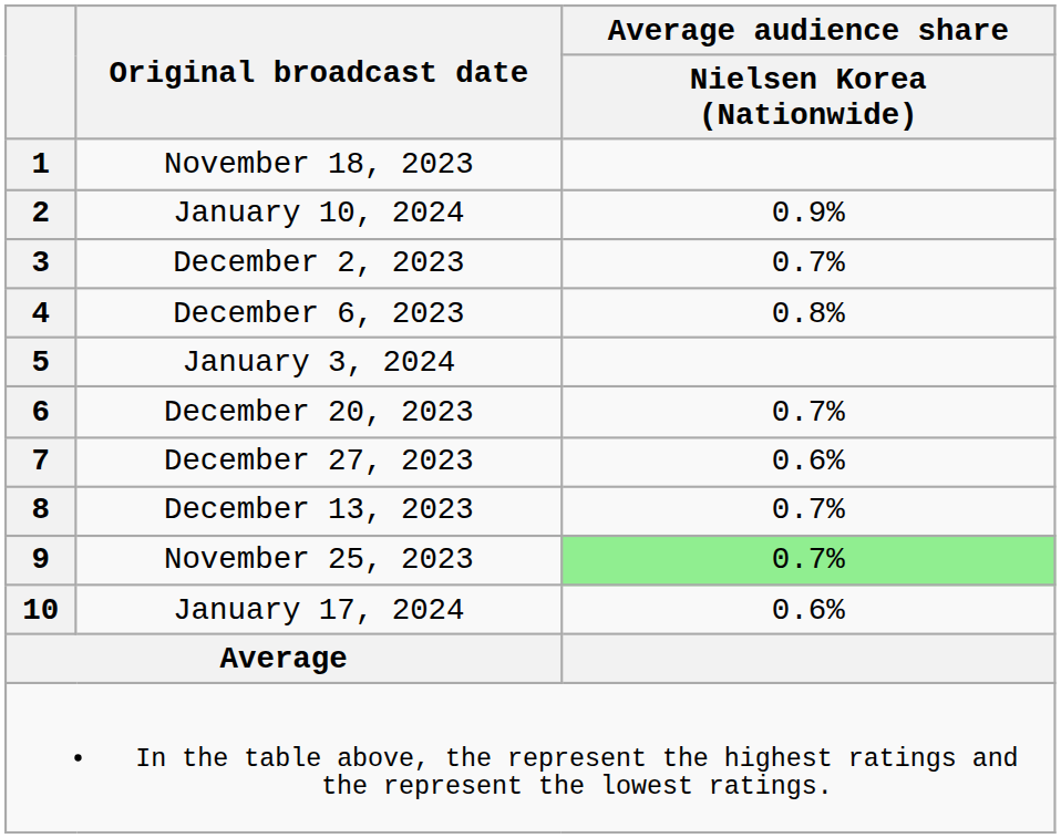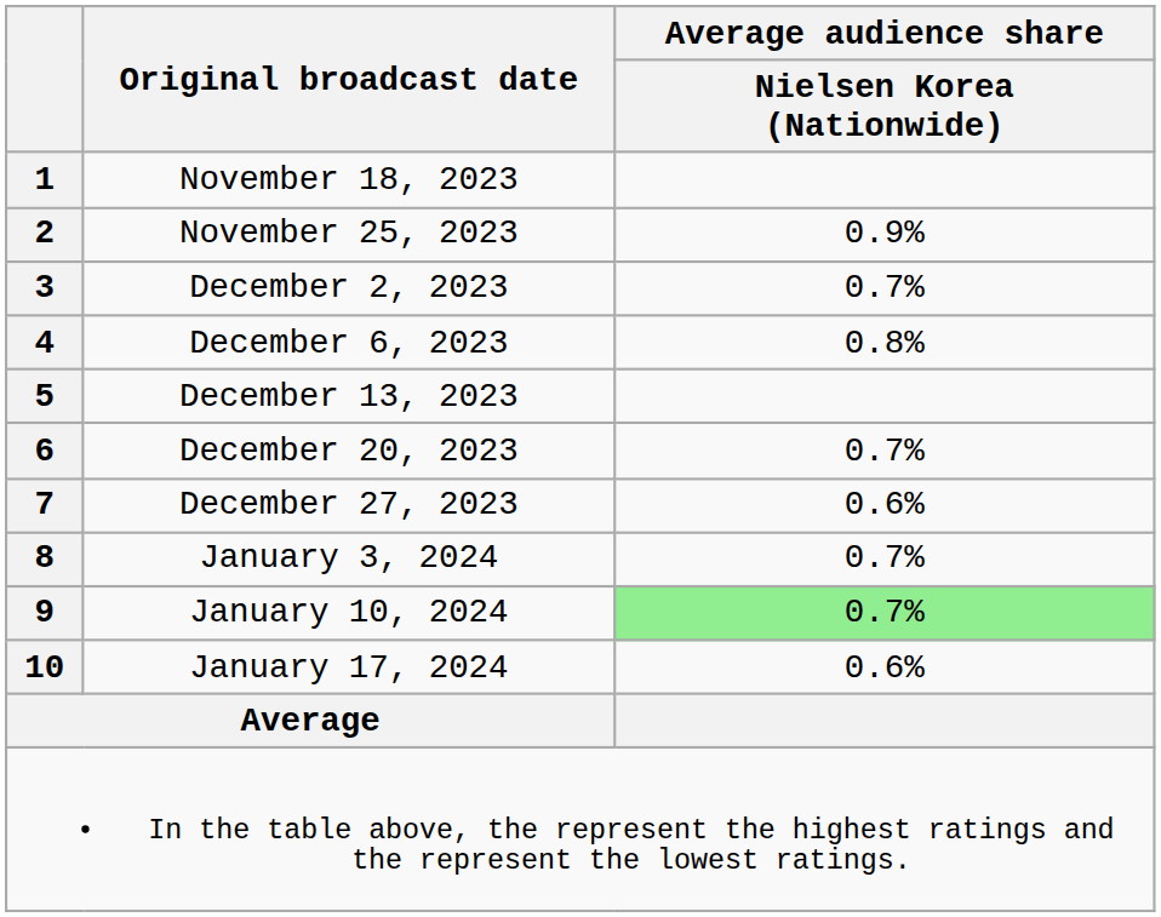 <table class=wikitable style="text-align:center; width:450px">
 <tr>
 <th scope="col" rowspan="2"></th>
 <th scope="col" rowspan="2">Original broadcast date</th>
 <th scope="col">Average audience share</th>
 </tr>
 <tr>
 <th scope="col">Nielsen Korea<br>(Nationwide)</th>
 </tr>
 <tr>
 <th scope="row">1</th>
 <td>November 18, 2023</td>
 <td><strong></strong></td>
 </tr>
 <tr>
 <th scope="row">2</th>
-<td>January 10, 2024</td>
+<td>November 25, 2023</td>
 <td>0.9%</td>
 </tr>
 <tr>
 <th scope="row">3</th>
 <td>December 2, 2023</td>
 <td>0.7%</td>
 </tr>
 <tr>
 <th scope="row">4</th>
 <td>December 6, 2023</td>
 <td>0.8%</td>
 </tr>
 <tr>
 <th scope="row">5</th>
-<td>January 3, 2024</td>
+<td>December 13, 2023</td>
 <td><strong></strong></td>
 </tr>
 <tr>
 <th scope="row">6</th>
 <td>December 20, 2023</td>
 <td>0.7%</td>
 </tr>
 <tr>
 <th scope="row">7</th>
 <td>December 27, 2023</td>
 <td>0.6%</td>
 </tr>
 <tr>
 <th scope="row">8</th>
-<td>December 13, 2023</td>
+<td>January 3, 2024</td>
 <td>0.7%</td>
 </tr>
 <tr>
 <th scope="row">9</th>
-<td>November 25, 2023</td>
+<td>January 10, 2024</td>
 <td style="background: lightgreen;">0.7%</td>
 </tr>
 <tr>
 <th scope="row">10</th>
 <td>January 17, 2024</td>
 <td>0.6%</td>
 </tr>
 <tr>
 <th colspan="2">Average</th>
 <th></th>
 </tr>
 <tr>
 <td colspan="3" style="font-size:85%"><br><ul><li>In the table above, the <strong></strong> represent the highest ratings and the <strong></strong> represent the lowest ratings.</li></ul></td>
 </tr>
 </table>
